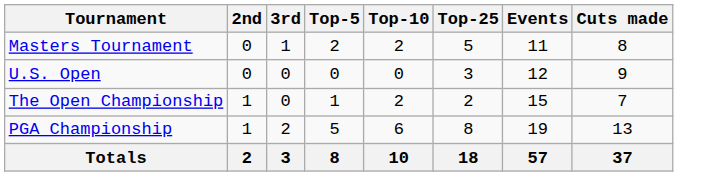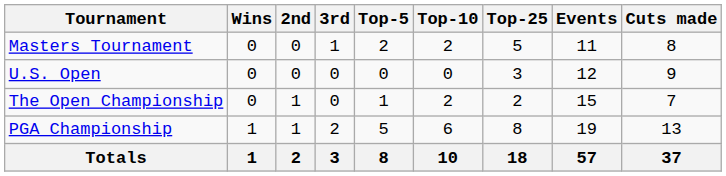 <table class=wikitable style=text-align:center>
 <tr>
 <th>Tournament</th>
+<th>Wins</th>
 <th>2nd</th>
 <th>3rd</th>
 <th>Top-5</th>
 <th>Top-10</th>
 <th>Top-25</th>
 <th>Events</th>
 <th>Cuts made</th>
 </tr>
 <tr>
 <td align=left><a href='#'>Masters Tournament</a></td>
+<td>0</td>
 <td>0</td>
 <td>1</td>
 <td>2</td>
 <td>2</td>
 <td>5</td>
 <td>11</td>
 <td>8</td>
 </tr>
 <tr>
 <td align=left><a href='#'>U.S. Open</a></td>
 <td>0</td>
 <td>0</td>
 <td>0</td>
 <td>0</td>
+<td>0</td>
 <td>3</td>
 <td>12</td>
 <td>9</td>
 </tr>
 <tr>
 <td align=left><a href='#'>The Open Championship</a></td>
+<td>0</td>
 <td>1</td>
 <td>0</td>
 <td>1</td>
 <td>2</td>
 <td>2</td>
 <td>15</td>
 <td>7</td>
 </tr>
 <tr>
 <td align=left><a href='#'>PGA Championship</a></td>
 <td>1</td>
+<td>1</td>
 <td>2</td>
 <td>5</td>
 <td>6</td>
 <td>8</td>
 <td>19</td>
 <td>13</td>
 </tr>
 <tr>
 <th>Totals</th>
+<th>1</th>
 <th>2</th>
 <th>3</th>
 <th>8</th>
 <th>10</th>
 <th>18</th>
 <th>57</th>
 <th>37</th>
 </tr>
 </table>
